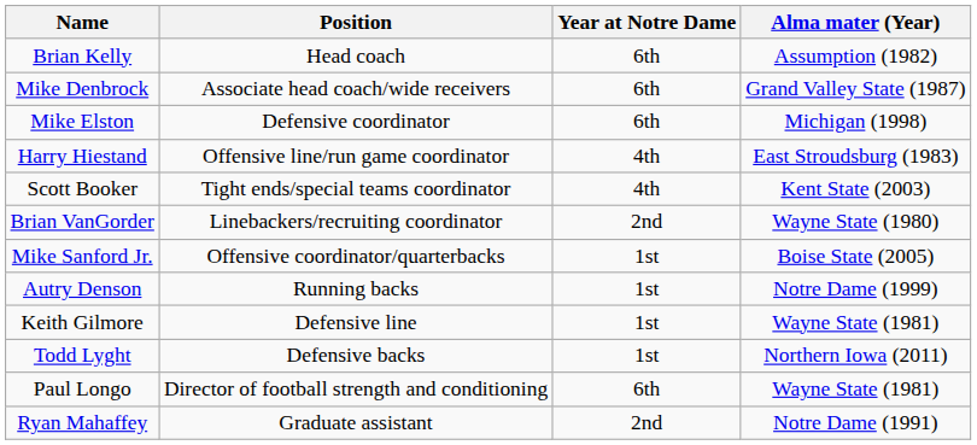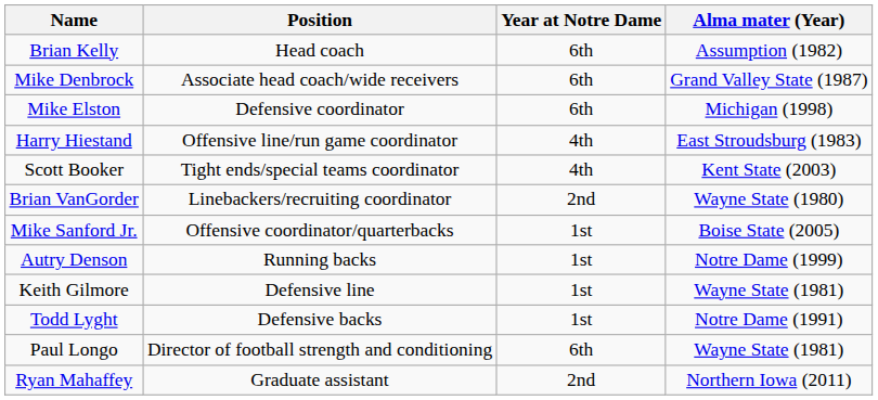 <table class="wikitable">
 <tr>
 <th>Name</th>
 <th>Position</th>
 <th>Year at Notre Dame</th>
 <th><a href='#'>Alma mater</a> (Year)</th>
 </tr>
 <tr style="text-align:center;">
 <td><a href='#'>Brian Kelly</a></td>
 <td>Head coach</td>
 <td>6th</td>
 <td><a href='#'>Assumption</a> (1982)</td>
 </tr>
 <tr style="text-align:center;">
 <td><a href='#'>Mike Denbrock</a></td>
 <td>Associate head coach/wide receivers</td>
 <td>6th</td>
 <td><a href='#'>Grand Valley State</a> (1987)</td>
 </tr>
 <tr style="text-align:center;">
 <td><a href='#'>Mike Elston</a></td>
 <td>Defensive coordinator</td>
 <td>6th</td>
 <td><a href='#'>Michigan</a> (1998)</td>
 </tr>
 <tr style="text-align:center;">
 <td><a href='#'>Harry Hiestand</a></td>
 <td>Offensive line/run game coordinator</td>
 <td>4th</td>
 <td><a href='#'>East Stroudsburg</a> (1983)</td>
 </tr>
 <tr style="text-align:center;">
 <td>Scott Booker</td>
 <td>Tight ends/special teams coordinator</td>
 <td>4th</td>
 <td><a href='#'>Kent State</a> (2003)</td>
 </tr>
 <tr style="text-align:center;">
 <td><a href='#'>Brian VanGorder</a></td>
 <td>Linebackers/recruiting coordinator</td>
 <td>2nd</td>
 <td><a href='#'>Wayne State</a> (1980)</td>
 </tr>
 <tr style="text-align:center;">
 <td><a href='#'>Mike Sanford Jr.</a></td>
 <td>Offensive coordinator/quarterbacks</td>
 <td>1st</td>
 <td><a href='#'>Boise State</a> (2005)</td>
 </tr>
 <tr style="text-align:center;">
 <td><a href='#'>Autry Denson</a></td>
 <td>Running backs</td>
 <td>1st</td>
 <td><a href='#'>Notre Dame</a> (1999)</td>
 </tr>
 <tr style="text-align:center;">
 <td>Keith Gilmore</td>
 <td>Defensive line</td>
 <td>1st</td>
 <td><a href='#'>Wayne State</a> (1981)</td>
 </tr>
 <tr style="text-align:center;">
 <td><a href='#'>Todd Lyght</a></td>
 <td>Defensive backs</td>
 <td>1st</td>
-<td><a href='#'>Northern Iowa</a> (2011)</td>
+<td><a href='#'>Notre Dame</a> (1991)</td>
 </tr>
 <tr style="text-align:center;">
 <td>Paul Longo</td>
 <td>Director of football strength and conditioning</td>
 <td>6th</td>
 <td><a href='#'>Wayne State</a> (1981)</td>
 </tr>
 <tr style="text-align:center;">
 <td><a href='#'>Ryan Mahaffey</a></td>
 <td>Graduate assistant</td>
 <td>2nd</td>
-<td><a href='#'>Notre Dame</a> (1991)</td>
+<td><a href='#'>Northern Iowa</a> (2011)</td>
 </tr>
 </table>
